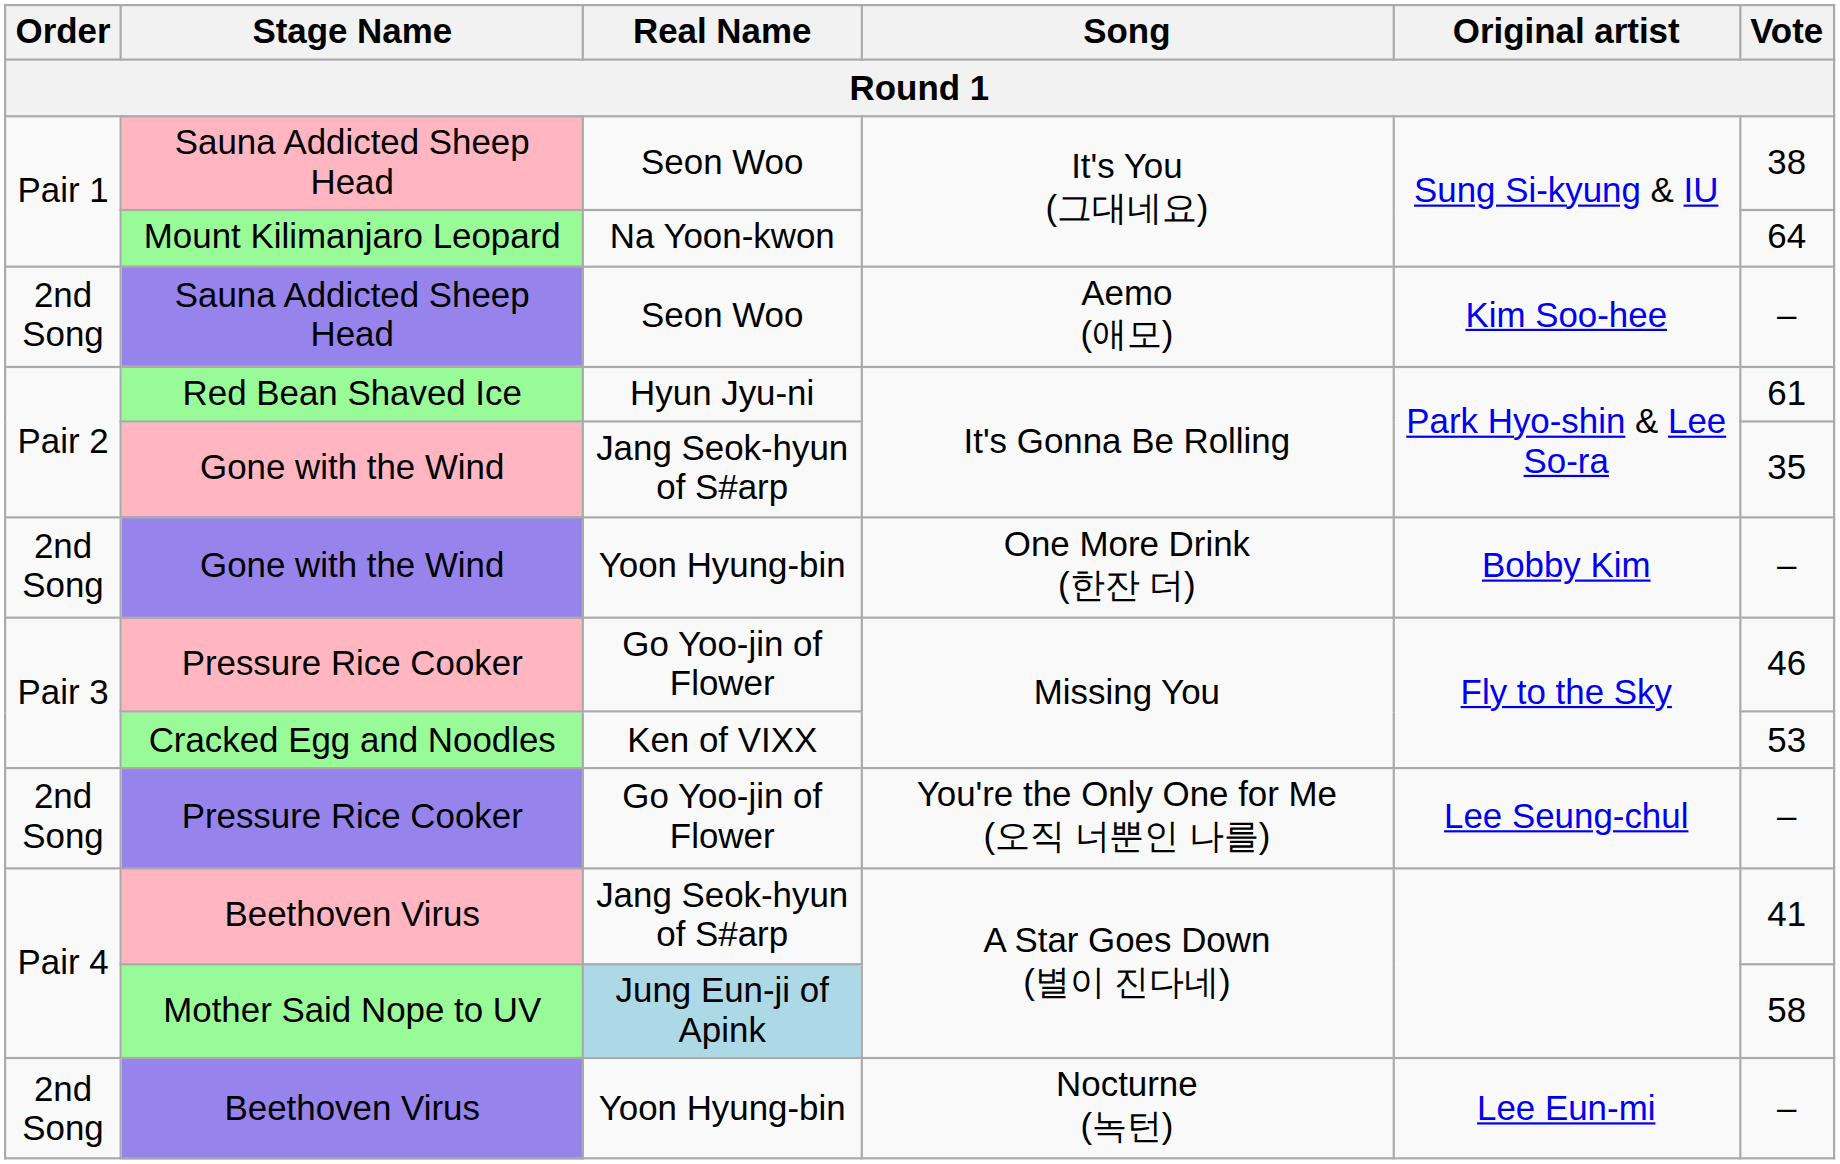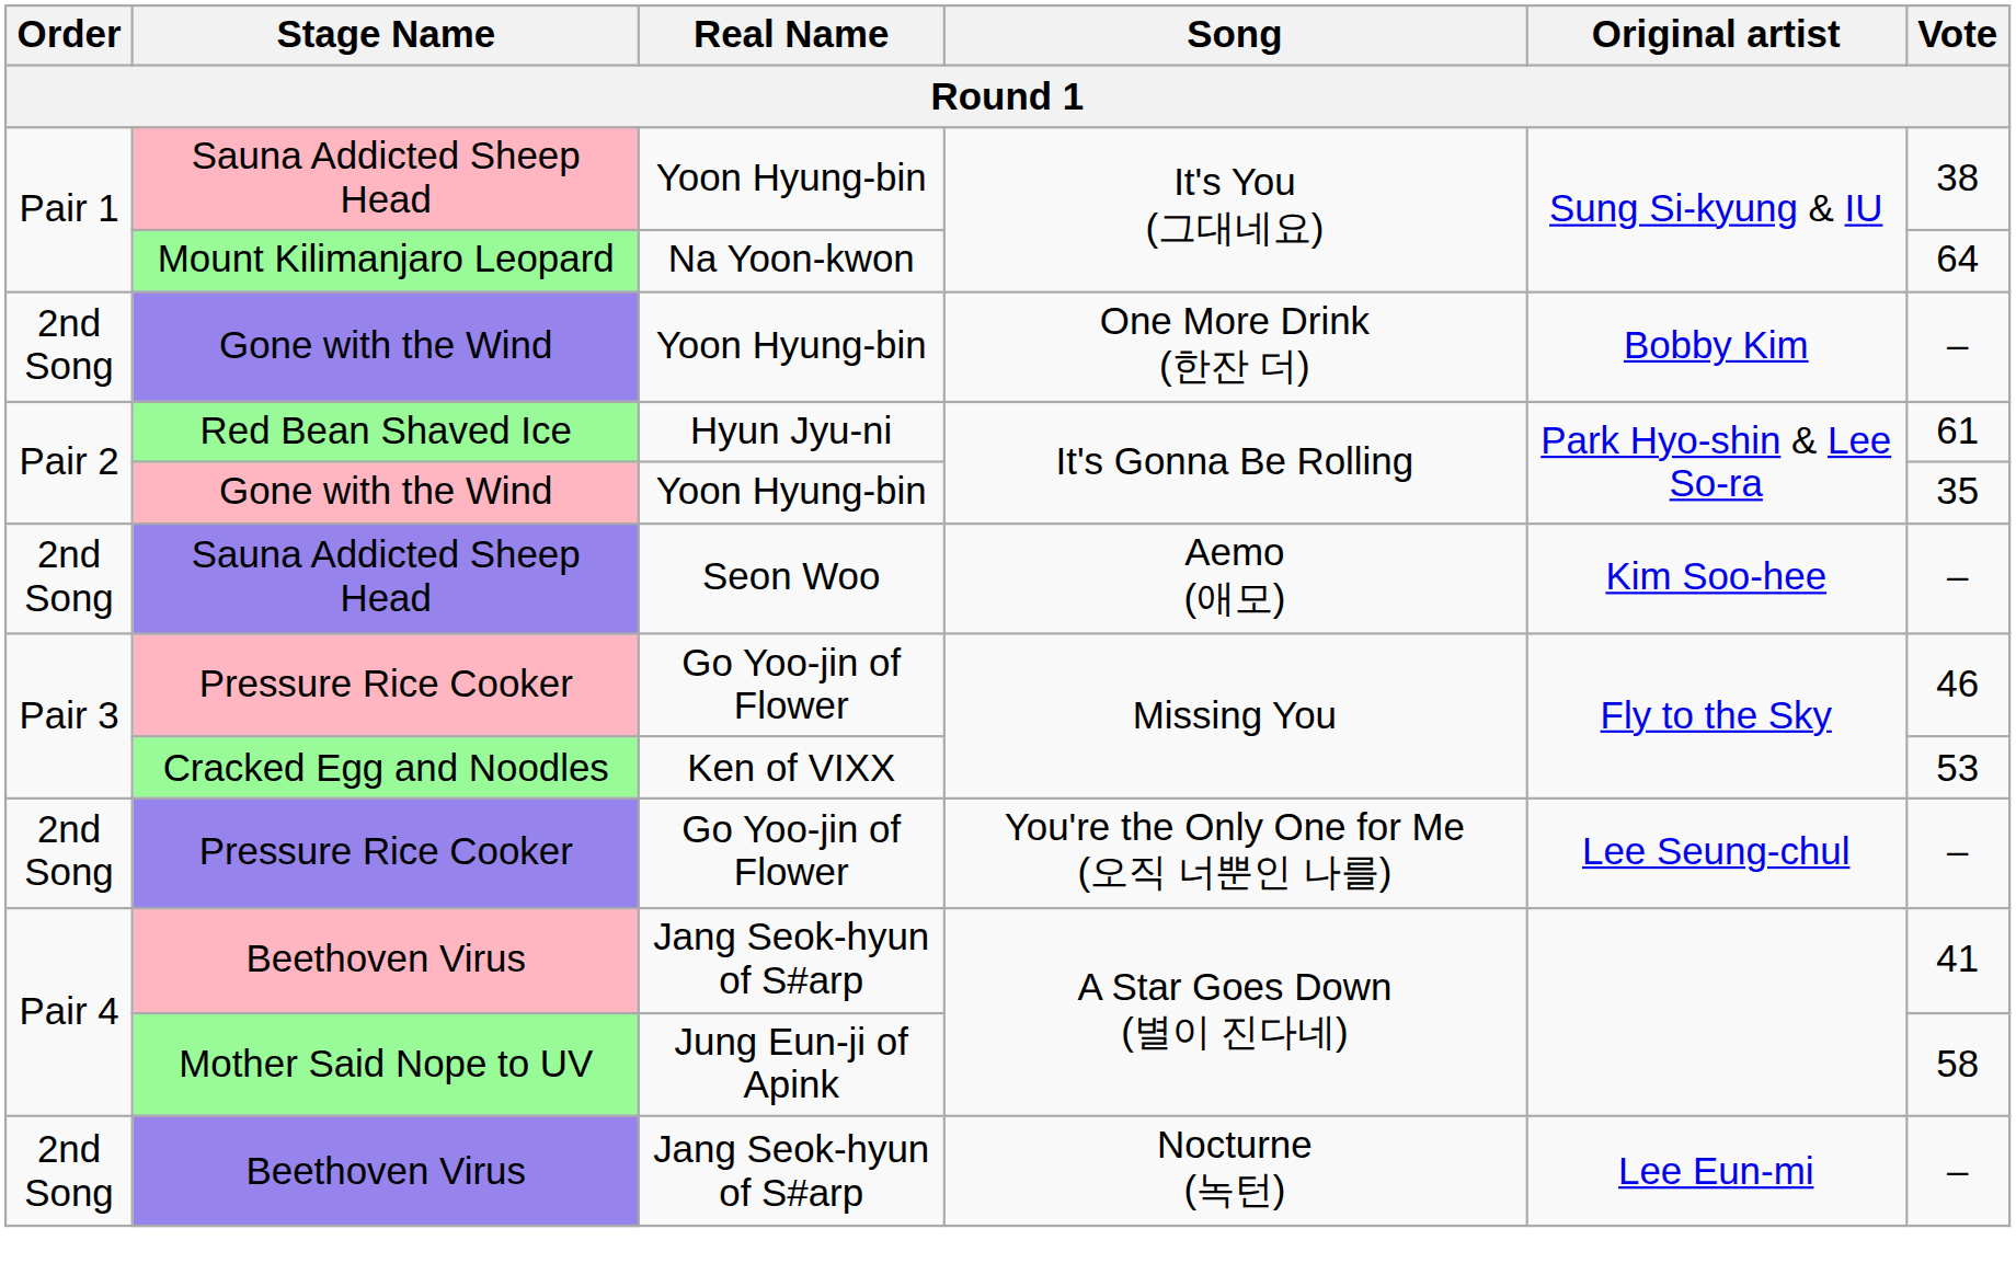 <table class="wikitable" style="text-align:center; width:95%;">
 <tr>
 <th style="width:1%;">Order</th>
 <th style="width:20%;">Stage Name</th>
 <th style="width:12%;">Real Name</th>
 <th style="width:23%;">Song</th>
 <th style="width:15%;">Original artist</th>
 <th style="width:1%;">Vote</th>
 </tr>
 <tr>
 <th colspan=6>Round 1</th>
 </tr>
 <tr>
 <td rowspan=2>Pair 1</td>
 <td bgcolor="lightpink">Sauna Addicted Sheep Head</td>
-<td>Seon Woo</td>
+<td>Yoon Hyung-bin</td>
 <td rowspan=2>It's You<br>(그대네요)</td>
 <td rowspan=2><a href='#'>Sung Si-kyung</a> & <a href='#'>IU</a></td>
 <td>38</td>
 </tr>
 <tr>
 <td bgcolor="palegreen">Mount Kilimanjaro Leopard</td>
 <td>Na Yoon-kwon</td>
 <td>64</td>
 </tr>
 <tr>
 <td>2nd Song</td>
-<td bgcolor="#9683EC">Sauna Addicted Sheep Head</td>
-<td>Seon Woo</td>
-<td>Aemo<br>(애모)</td>
-<td><a href='#'>Kim Soo-hee</a></td>
+<td bgcolor="#9683EC">Gone with the Wind</td>
+<td>Yoon Hyung-bin</td>
+<td>One More Drink<br>(한잔 더)</td>
+<td><a href='#'>Bobby Kim</a></td>
 <td>–</td>
 </tr>
 <tr>
 <td rowspan=2>Pair 2</td>
 <td bgcolor="palegreen">Red Bean Shaved Ice</td>
 <td>Hyun Jyu-ni</td>
 <td rowspan=2>It's Gonna Be Rolling</td>
 <td rowspan=2><a href='#'>Park Hyo-shin</a> & <a href='#'>Lee So-ra</a></td>
 <td>61</td>
 </tr>
 <tr>
 <td bgcolor="lightpink">Gone with the Wind</td>
-<td>Jang Seok-hyun of S#arp</td>
+<td>Yoon Hyung-bin</td>
 <td>35</td>
 </tr>
 <tr>
 <td>2nd Song</td>
-<td bgcolor="#9683EC">Gone with the Wind</td>
-<td>Yoon Hyung-bin</td>
-<td>One More Drink<br>(한잔 더)</td>
-<td><a href='#'>Bobby Kim</a></td>
+<td bgcolor="#9683EC">Sauna Addicted Sheep Head</td>
+<td>Seon Woo</td>
+<td>Aemo<br>(애모)</td>
+<td><a href='#'>Kim Soo-hee</a></td>
 <td>–</td>
 </tr>
 <tr>
 <td rowspan=2>Pair 3</td>
 <td bgcolor="lightpink">Pressure Rice Cooker</td>
 <td>Go Yoo-jin of Flower</td>
 <td rowspan=2>Missing You</td>
 <td rowspan=2><a href='#'>Fly to the Sky</a></td>
 <td>46</td>
 </tr>
 <tr>
 <td bgcolor="palegreen">Cracked Egg and Noodles</td>
 <td>Ken of VIXX</td>
 <td>53</td>
 </tr>
 <tr>
 <td>2nd Song</td>
 <td bgcolor="#9683EC">Pressure Rice Cooker</td>
 <td>Go Yoo-jin of Flower</td>
 <td>You're the Only One for Me<br>(오직 너뿐인 나를)</td>
 <td><a href='#'>Lee Seung-chul</a></td>
 <td>–</td>
 </tr>
 <tr>
 <td rowspan=2>Pair 4</td>
 <td bgcolor="lightpink">Beethoven Virus</td>
 <td>Jang Seok-hyun of S#arp</td>
 <td rowspan=2>A Star Goes Down<br>(별이 진다네)</td>
 <td rowspan=2></td>
 <td>41</td>
 </tr>
 <tr>
 <td bgcolor="palegreen">Mother Said Nope to UV</td>
-<td style="background: lightblue;">Jung Eun-ji of Apink</td>
+<td>Jung Eun-ji of Apink</td>
 <td>58</td>
 </tr>
 <tr>
 <td>2nd Song</td>
 <td bgcolor="#9683EC">Beethoven Virus</td>
-<td>Yoon Hyung-bin</td>
+<td>Jang Seok-hyun of S#arp</td>
 <td>Nocturne<br>(녹턴)</td>
 <td><a href='#'>Lee Eun-mi</a></td>
 <td>–</td>
 </tr>
 </table>
